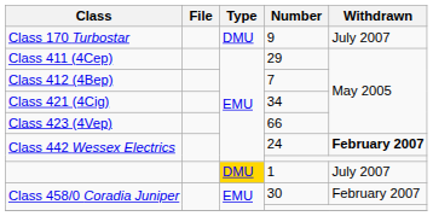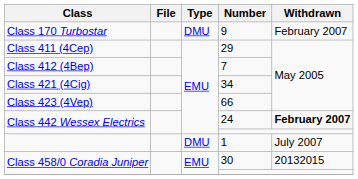 <table class="wikitable">
 <tr style="background:#f9f9f9;">
 <th> Class </th>
 <th> File </th>
 <th> Type </th>
 <th> Number </th>
 <th> Withdrawn </th>
 </tr>
 <tr>
 <td><a href='#'>Class 170 <em>Turbostar</em></a></td>
 <td></td>
 <td><a href='#'>DMU</a></td>
 <td>9</td>
-<td>July 2007</td>
+<td>February 2007</td>
 </tr>
 <tr>
 <td><a href='#'>Class 411 (4Cep)</a></td>
 <td></td>
 <td rowspan="6"><a href='#'>EMU</a></td>
 <td>29</td>
 <td rowspan="4">May 2005</td>
 </tr>
 <tr>
 <td><a href='#'>Class 412 (4Bep)</a></td>
 <td></td>
 <td>7</td>
 </tr>
 <tr>
 <td><a href='#'>Class 421 (4Cig)</a></td>
 <td></td>
 <td>34</td>
 </tr>
 <tr>
 <td><a href='#'>Class 423 (4Vep)</a></td>
 <td></td>
 <td>66</td>
 </tr>
 <tr>
 <td rowspan=2><a href='#'>Class 442 <em>Wessex Electrics</em></a></td>
 <td rowspan=2></td>
 <td>24</td>
 <td><strong>February 2007</strong></td>
 </tr>
 <tr>
 <td colspan=2></td>
 </tr>
 <tr>
 <td></td>
 <td></td>
-<td style="background: gold;"><a href='#'>DMU</a></td>
+<td><a href='#'>DMU</a></td>
 <td>1</td>
 <td>July 2007</td>
 </tr>
 <tr>
 <td rowspan=2><a href='#'>Class 458/0 <em>Coradia Juniper</em></a></td>
 <td rowspan=2></td>
 <td rowspan=2><a href='#'>EMU</a></td>
 <td>30</td>
-<td>February 2007</td>
+<td>20132015</td>
 </tr>
 <tr>
 <td colspan=2></td>
 </tr>
 <tr>
 </tr>
 </table>
